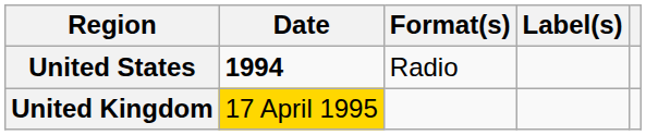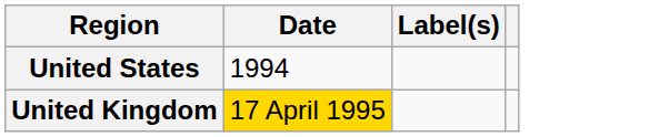 <table class="wikitable plainrowheaders">
 <tr>
 <th scope="col">Region</th>
 <th scope="col">Date</th>
-<th scope="col">Format(s)</th>
 <th scope="col">Label(s)</th>
 <th scope="col"></th>
 </tr>
 <tr>
 <th scope="row">United States</th>
-<td><strong>1994</strong></td>
-<td>Radio</td>
+<td>1994</td>
 <td></td>
 <td></td>
 </tr>
 <tr>
 <th scope="row">United Kingdom</th>
 <td style="background: gold;">17 April 1995</td>
 <td></td>
 <td></td>
-<td></td>
 </tr>
 </table>
